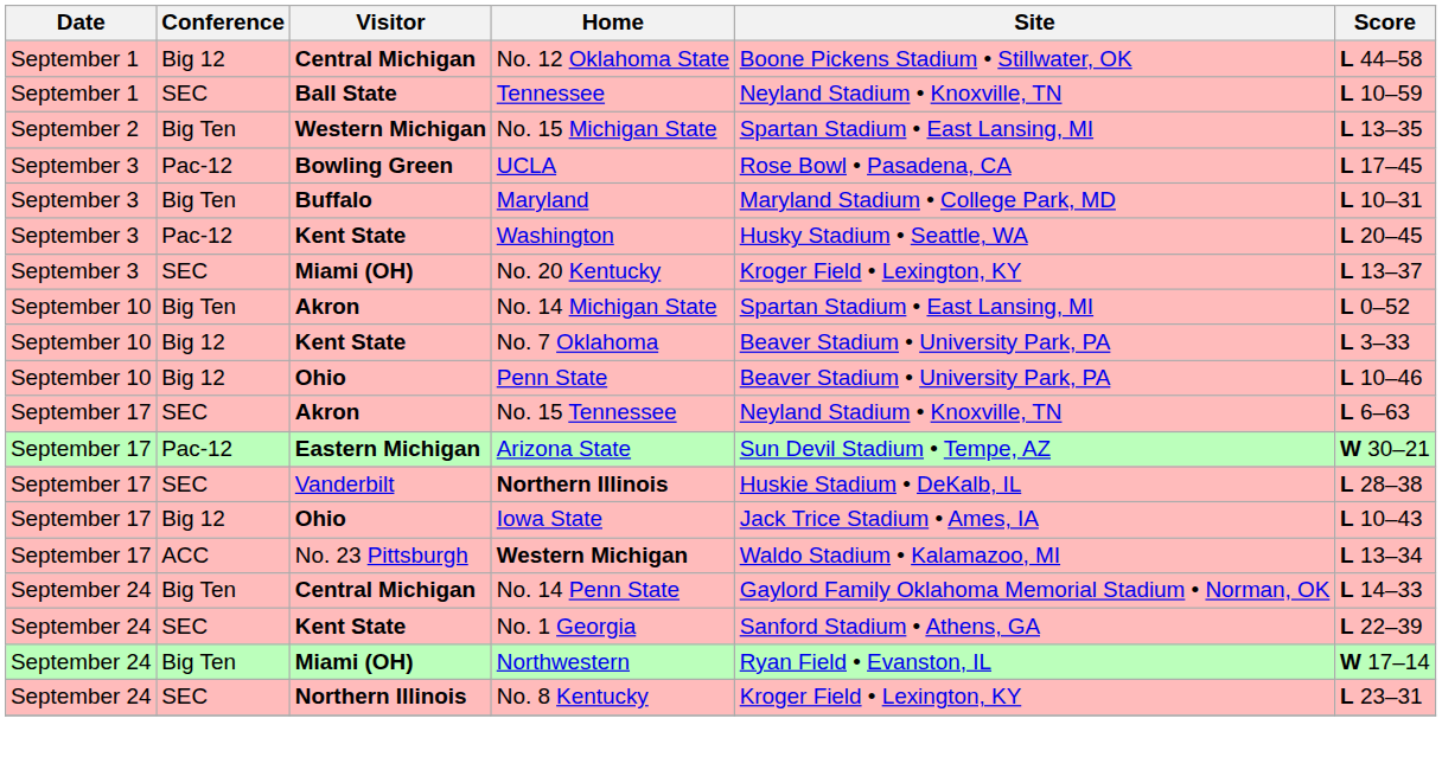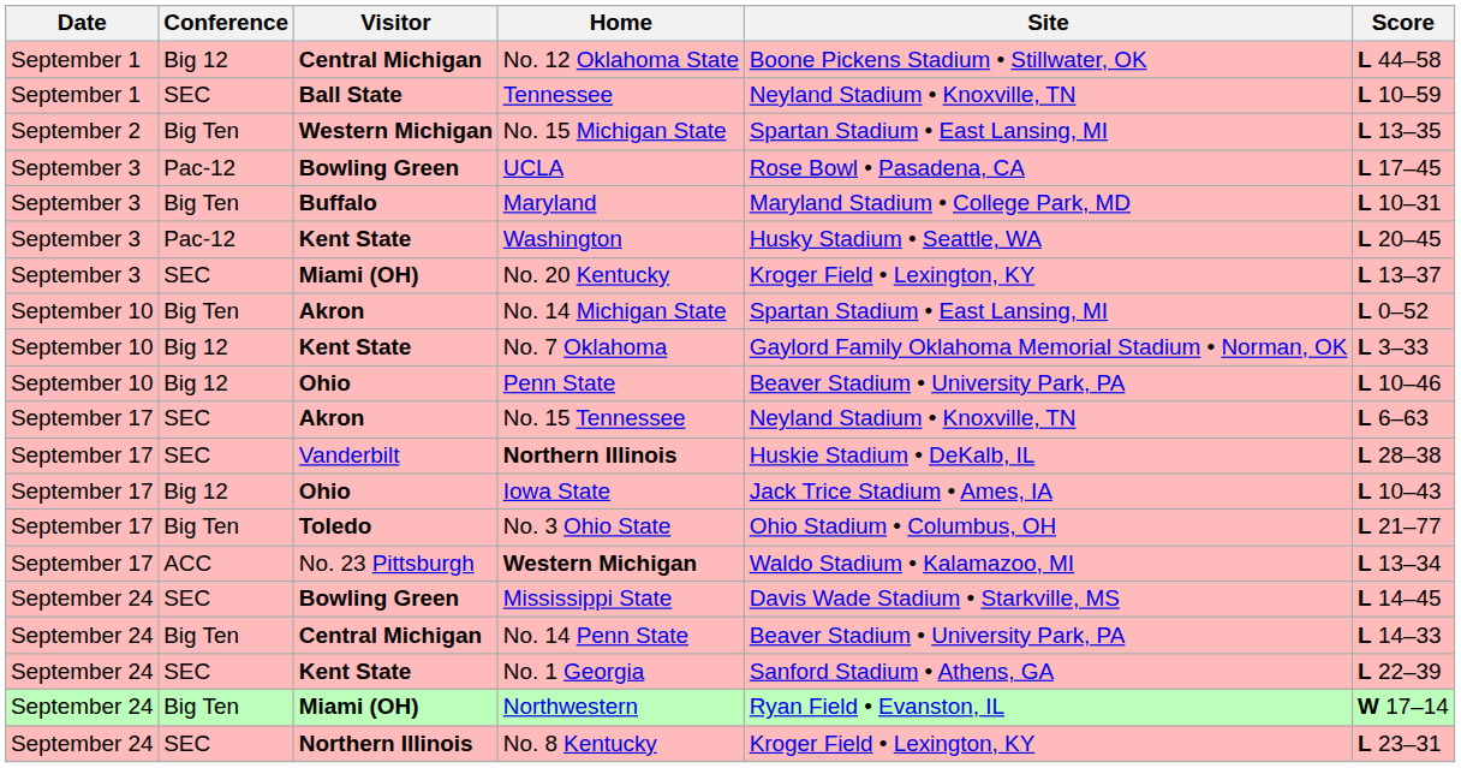 <table class="wikitable">
 <tr>
 <th>Date</th>
 <th>Conference</th>
 <th>Visitor</th>
 <th>Home</th>
 <th>Site</th>
 <th>Score</th>
 </tr>
 <tr style="background:#fbb;">
 <td>September 1</td>
 <td>Big 12</td>
 <td><strong>Central Michigan</strong></td>
 <td>No. 12 <a href='#'>Oklahoma State</a></td>
 <td><a href='#'>Boone Pickens Stadium</a> • <a href='#'>Stillwater, OK</a></td>
 <td><strong>L</strong> 44–58</td>
 </tr>
 <tr style="background:#fbb;">
 <td>September 1</td>
 <td>SEC</td>
 <td><strong>Ball State</strong></td>
 <td><a href='#'>Tennessee</a></td>
 <td><a href='#'>Neyland Stadium</a> • <a href='#'>Knoxville, TN</a></td>
 <td><strong>L</strong> 10–59</td>
 </tr>
 <tr style="background:#fbb;">
 <td>September 2</td>
 <td>Big Ten</td>
 <td><strong>Western Michigan</strong></td>
 <td>No. 15 <a href='#'>Michigan State</a></td>
 <td><a href='#'>Spartan Stadium</a> • <a href='#'>East Lansing, MI</a></td>
 <td><strong>L</strong> 13–35</td>
 </tr>
 <tr style="background:#fbb;">
 <td>September 3</td>
 <td>Pac-12</td>
 <td><strong>Bowling Green</strong></td>
 <td><a href='#'>UCLA</a></td>
 <td><a href='#'>Rose Bowl</a> • <a href='#'>Pasadena, CA</a></td>
 <td><strong>L</strong> 17–45</td>
 </tr>
 <tr style="background:#fbb;">
 <td>September 3</td>
 <td>Big Ten</td>
 <td><strong>Buffalo</strong></td>
 <td><a href='#'>Maryland</a></td>
 <td><a href='#'>Maryland Stadium</a> • <a href='#'>College Park, MD</a></td>
 <td><strong>L</strong> 10–31</td>
 </tr>
 <tr style="background:#fbb;">
 <td>September 3</td>
 <td>Pac-12</td>
 <td><strong>Kent State</strong></td>
 <td><a href='#'>Washington</a></td>
 <td><a href='#'>Husky Stadium</a> • <a href='#'>Seattle, WA</a></td>
 <td><strong>L</strong> 20–45</td>
 </tr>
 <tr style="background:#fbb;">
 <td>September 3</td>
 <td>SEC</td>
 <td><strong>Miami (OH)</strong></td>
 <td>No. 20 <a href='#'>Kentucky</a></td>
 <td><a href='#'>Kroger Field</a> • <a href='#'>Lexington, KY</a></td>
 <td><strong>L</strong> 13–37</td>
 </tr>
 <tr style="background:#fbb;">
 <td>September 10</td>
 <td>Big Ten</td>
 <td><strong>Akron</strong></td>
 <td>No. 14 <a href='#'>Michigan State</a></td>
 <td><a href='#'>Spartan Stadium</a> • <a href='#'>East Lansing, MI</a></td>
 <td><strong>L</strong> 0–52</td>
 </tr>
 <tr style="background:#fbb;">
 <td>September 10</td>
 <td>Big 12</td>
 <td><strong>Kent State</strong></td>
 <td>No. 7 <a href='#'>Oklahoma</a></td>
-<td><a href='#'>Beaver Stadium</a> • <a href='#'>University Park, PA</a></td>
+<td><a href='#'>Gaylord Family Oklahoma Memorial Stadium</a> • <a href='#'>Norman, OK</a></td>
 <td><strong>L</strong> 3–33</td>
 </tr>
 <tr style="background:#fbb;">
 <td>September 10</td>
 <td>Big 12</td>
 <td><strong>Ohio</strong></td>
 <td><a href='#'>Penn State</a></td>
 <td><a href='#'>Beaver Stadium</a> • <a href='#'>University Park, PA</a></td>
 <td><strong>L</strong> 10–46</td>
 </tr>
 <tr style="background:#fbb;">
 <td>September 17</td>
 <td>SEC</td>
 <td><strong>Akron</strong></td>
 <td>No. 15 <a href='#'>Tennessee</a></td>
 <td><a href='#'>Neyland Stadium</a> • <a href='#'>Knoxville, TN</a></td>
 <td><strong>L</strong> 6–63</td>
-</tr>
-<tr style="background:#bfb;">
-<td>September 17</td>
-<td>Pac-12</td>
-<td><strong>Eastern Michigan</strong></td>
-<td><a href='#'>Arizona State</a></td>
-<td><a href='#'>Sun Devil Stadium</a> • <a href='#'>Tempe, AZ</a></td>
-<td><strong>W</strong> 30–21</td>
 </tr>
 <tr style="background:#fbb;">
 <td>September 17</td>
 <td>SEC</td>
 <td><a href='#'>Vanderbilt</a></td>
 <td><strong>Northern Illinois</strong></td>
 <td><a href='#'>Huskie Stadium</a> • <a href='#'>DeKalb, IL</a></td>
 <td><strong>L</strong> 28–38</td>
 </tr>
 <tr style="background:#fbb;">
 <td>September 17</td>
 <td>Big 12</td>
 <td><strong>Ohio</strong></td>
 <td><a href='#'>Iowa State</a></td>
 <td><a href='#'>Jack Trice Stadium</a> • <a href='#'>Ames, IA</a></td>
 <td><strong>L</strong> 10–43</td>
 </tr>
 <tr style="background:#fbb;">
 <td>September 17</td>
+<td>Big Ten</td>
+<td><strong>Toledo</strong></td>
+<td>No. 3 <a href='#'>Ohio State</a></td>
+<td><a href='#'>Ohio Stadium</a> • <a href='#'>Columbus, OH</a></td>
+<td><strong>L</strong> 21–77</td>
+</tr>
+<tr style="background:#fbb;">
+<td>September 17</td>
 <td>ACC</td>
 <td>No. 23 <a href='#'>Pittsburgh</a></td>
 <td><strong>Western Michigan</strong></td>
 <td><a href='#'>Waldo Stadium</a> • <a href='#'>Kalamazoo, MI</a></td>
 <td><strong>L</strong> 13–34</td>
 </tr>
 <tr style="background:#fbb;">
 <td>September 24</td>
+<td>SEC</td>
+<td><strong>Bowling Green</strong></td>
+<td><a href='#'>Mississippi State</a></td>
+<td><a href='#'>Davis Wade Stadium</a> • <a href='#'>Starkville, MS</a></td>
+<td><strong>L</strong> 14–45</td>
+</tr>
+<tr style="background:#fbb;">
+<td>September 24</td>
 <td>Big Ten</td>
 <td><strong>Central Michigan</strong></td>
 <td>No. 14 <a href='#'>Penn State</a></td>
-<td><a href='#'>Gaylord Family Oklahoma Memorial Stadium</a> • <a href='#'>Norman, OK</a></td>
+<td><a href='#'>Beaver Stadium</a> • <a href='#'>University Park, PA</a></td>
 <td><strong>L</strong> 14–33</td>
 </tr>
 <tr style="background:#fbb;">
 <td>September 24</td>
 <td>SEC</td>
 <td><strong>Kent State</strong></td>
 <td>No. 1 <a href='#'>Georgia</a></td>
 <td><a href='#'>Sanford Stadium</a> • <a href='#'>Athens, GA</a></td>
 <td><strong>L</strong> 22–39</td>
 </tr>
 <tr style="background:#bfb;">
 <td>September 24</td>
 <td>Big Ten</td>
 <td><strong>Miami (OH)</strong></td>
 <td><a href='#'>Northwestern</a></td>
 <td><a href='#'>Ryan Field</a> • <a href='#'>Evanston, IL</a></td>
 <td><strong>W</strong> 17–14</td>
 </tr>
 <tr style="background:#fbb;">
 <td>September 24</td>
 <td>SEC</td>
 <td><strong>Northern Illinois</strong></td>
 <td>No. 8 <a href='#'>Kentucky</a></td>
 <td><a href='#'>Kroger Field</a> • <a href='#'>Lexington, KY</a></td>
 <td><strong>L</strong> 23–31</td>
 </tr>
 <tr>
 </tr>
 </table>
